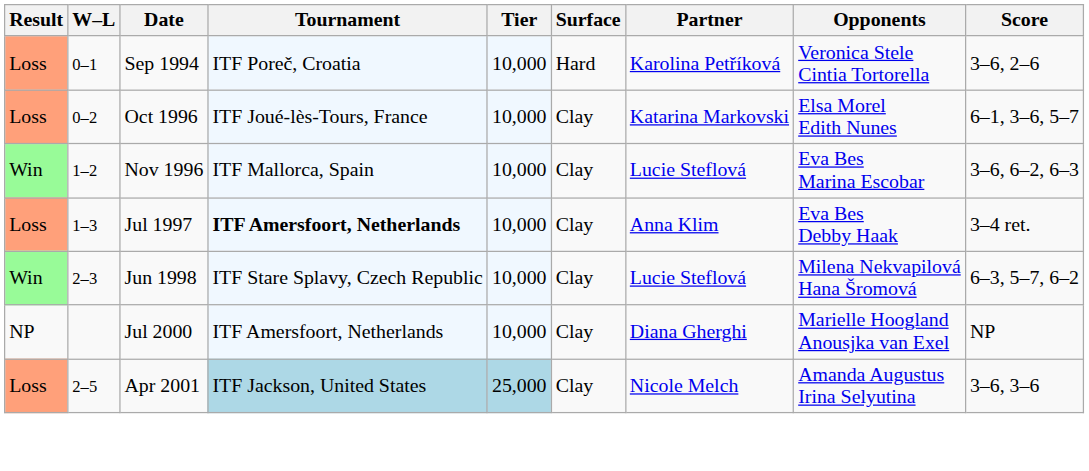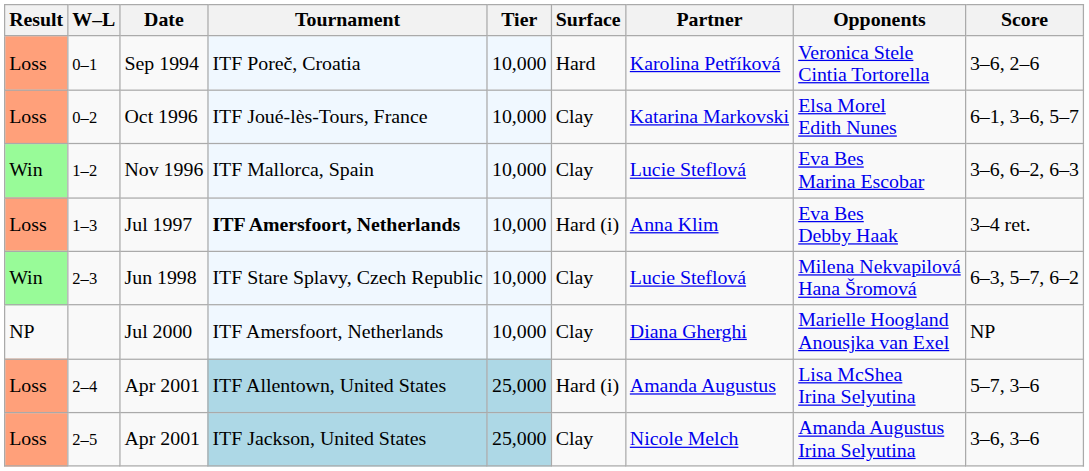 <table class="sortable wikitable">
 <tr>
 <th>Result</th>
 <th class="unsortable">W–L</th>
 <th>Date</th>
 <th>Tournament</th>
 <th>Tier</th>
 <th>Surface</th>
 <th>Partner</th>
 <th>Opponents</th>
 <th class="unsortable">Score</th>
 </tr>
 <tr>
 <td bgcolor="FFA07A">Loss</td>
 <td><small>0–1</small></td>
 <td>Sep 1994</td>
 <td style="background:#f0f8ff;">ITF Poreč, Croatia</td>
 <td style="background:#f0f8ff;">10,000</td>
 <td>Hard</td>
 <td> <a href='#'>Karolina Petříková</a></td>
 <td> <a href='#'>Veronica Stele</a> <br>  <a href='#'>Cintia Tortorella</a></td>
 <td>3–6, 2–6</td>
 </tr>
 <tr>
 <td bgcolor="FFA07A">Loss</td>
 <td><small>0–2</small></td>
 <td>Oct 1996</td>
 <td style="background:#f0f8ff;">ITF Joué-lès-Tours, France</td>
 <td style="background:#f0f8ff;">10,000</td>
 <td>Clay</td>
 <td> <a href='#'>Katarina Markovski</a></td>
 <td> <a href='#'>Elsa Morel</a> <br>  <a href='#'>Edith Nunes</a></td>
 <td>6–1, 3–6, 5–7</td>
 </tr>
 <tr>
 <td bgcolor=98FB98>Win</td>
 <td><small>1–2</small></td>
 <td>Nov 1996</td>
 <td style="background:#f0f8ff;">ITF Mallorca, Spain</td>
 <td style="background:#f0f8ff;">10,000</td>
 <td>Clay</td>
 <td> <a href='#'>Lucie Steflová</a></td>
 <td> <a href='#'>Eva Bes</a> <br>  <a href='#'>Marina Escobar</a></td>
 <td>3–6, 6–2, 6–3</td>
 </tr>
 <tr>
 <td bgcolor="FFA07A">Loss</td>
 <td><small>1–3</small></td>
 <td>Jul 1997</td>
 <td style="background:#f0f8ff;"><strong>ITF Amersfoort, Netherlands</strong></td>
 <td style="background:#f0f8ff;">10,000</td>
-<td>Clay</td>
+<td>Hard (i)</td>
 <td> <a href='#'>Anna Klim</a></td>
 <td> <a href='#'>Eva Bes</a> <br>  <a href='#'>Debby Haak</a></td>
 <td>3–4 ret.</td>
 </tr>
 <tr>
 <td bgcolor=98FB98>Win</td>
 <td><small>2–3</small></td>
 <td>Jun 1998</td>
 <td style="background:#f0f8ff;">ITF Stare Splavy, Czech Republic</td>
 <td style="background:#f0f8ff;">10,000</td>
 <td>Clay</td>
 <td> <a href='#'>Lucie Steflová</a></td>
 <td> <a href='#'>Milena Nekvapilová</a> <br>  <a href='#'>Hana Šromová</a></td>
 <td>6–3, 5–7, 6–2</td>
 </tr>
 <tr>
 <td>NP</td>
 <td></td>
 <td>Jul 2000</td>
 <td style="background:#f0f8ff;">ITF Amersfoort, Netherlands</td>
 <td style="background:#f0f8ff;">10,000</td>
 <td>Clay</td>
 <td> <a href='#'>Diana Gherghi</a></td>
 <td> <a href='#'>Marielle Hoogland</a> <br>  <a href='#'>Anousjka van Exel</a></td>
 <td>NP</td>
 </tr>
 <tr>
 <td bgcolor="FFA07A">Loss</td>
+<td><small>2–4</small></td>
+<td>Apr 2001</td>
+<td style="background:lightblue;">ITF Allentown, United States</td>
+<td style="background:lightblue;">25,000</td>
+<td>Hard (i)</td>
+<td> <a href='#'>Amanda Augustus</a></td>
+<td> <a href='#'>Lisa McShea</a> <br>  <a href='#'>Irina Selyutina</a></td>
+<td>5–7, 3–6</td>
+</tr>
+<tr>
+<td bgcolor="FFA07A">Loss</td>
 <td><small>2–5</small></td>
 <td>Apr 2001</td>
 <td style="background:lightblue;">ITF Jackson, United States</td>
 <td style="background:lightblue;">25,000</td>
 <td>Clay</td>
 <td> <a href='#'>Nicole Melch</a></td>
 <td> <a href='#'>Amanda Augustus</a> <br>  <a href='#'>Irina Selyutina</a></td>
 <td>3–6, 3–6</td>
 </tr>
 </table>
